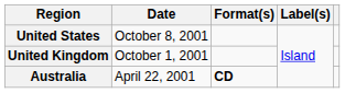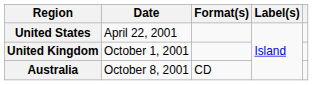 <table class="wikitable plainrowheaders">
 <tr>
 <th scope="col">Region</th>
 <th scope="col">Date</th>
 <th scope="col">Format(s)</th>
 <th scope="col">Label(s)</th>
 <th scope="col"></th>
 </tr>
 <tr>
 <th scope="row">United States</th>
-<td>October 8, 2001</td>
+<td>April 22, 2001</td>
 <td></td>
 <td rowspan="3"><a href='#'>Island</a></td>
 <td></td>
 </tr>
 <tr>
 <th scope="row">United Kingdom</th>
 <td>October 1, 2001</td>
 <td></td>
 <td></td>
 </tr>
 <tr>
 <th scope="row">Australia</th>
-<td>April 22, 2001</td>
-<td><strong>CD</strong></td>
+<td>October 8, 2001</td>
+<td>CD</td>
 <td></td>
 </tr>
 </table>
